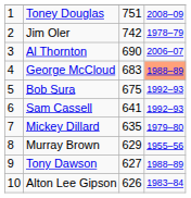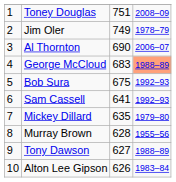 <table class="wikitable">
 <tr>
 </tr>
 <tr>
 <td>1</td>
 <td><a href='#'>Toney Douglas</a></td>
 <td>751</td>
 <td style="font-size:80%;"><a href='#'>2008–09</a></td>
 </tr>
 <tr>
 <td>2</td>
 <td>Jim Oler</td>
-<td>742</td>
+<td>749</td>
 <td style="font-size:80%;"><a href='#'>1978–79</a></td>
 </tr>
 <tr>
 <td>3</td>
 <td><a href='#'>Al Thornton</a></td>
 <td>690</td>
 <td style="font-size:80%;"><a href='#'>2006–07</a></td>
 </tr>
 <tr>
 <td>4</td>
 <td><a href='#'>George McCloud</a></td>
 <td>683</td>
 <td style="background: lightsalmon; font-size:80%;"><a href='#'>1988–89</a></td>
 </tr>
 <tr>
 <td>5</td>
 <td><a href='#'>Bob Sura</a></td>
 <td>675</td>
 <td style="font-size:80%;"><a href='#'>1992–93</a></td>
 </tr>
 <tr>
 <td>6</td>
 <td><a href='#'>Sam Cassell</a></td>
 <td>641</td>
 <td style="font-size:80%;"><a href='#'>1992–93</a></td>
 </tr>
 <tr>
 <td>7</td>
 <td><a href='#'>Mickey Dillard</a></td>
 <td>635</td>
 <td style="font-size:80%;"><a href='#'>1979–80</a></td>
 </tr>
 <tr>
 <td>8</td>
 <td>Murray Brown</td>
-<td>629</td>
+<td>628</td>
 <td style="font-size:80%;"><a href='#'>1955–56</a></td>
 </tr>
 <tr>
 <td>9</td>
 <td><a href='#'>Tony Dawson</a></td>
 <td>627</td>
 <td style="font-size:80%;"><a href='#'>1988–89</a></td>
 </tr>
 <tr>
 <td>10</td>
 <td>Alton Lee Gipson</td>
 <td>626</td>
 <td style="font-size:80%;"><a href='#'>1983–84</a></td>
 </tr>
 </table>
